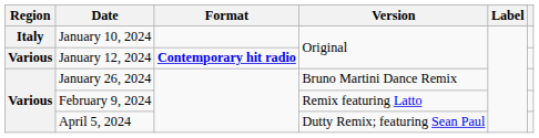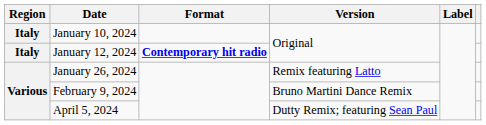 <table class="wikitable plainrowheaders">
 <tr>
 <th scope="col">Region</th>
 <th scope="col">Date</th>
 <th scope="col">Format</th>
 <th scope="col">Version</th>
 <th scope="col">Label</th>
 <th scope="col"></th>
 </tr>
 <tr>
 <th scope="row">Italy</th>
 <td>January 10, 2024</td>
 <td></td>
 <td rowspan="2">Original</td>
 <td rowspan="5"></td>
 <td></td>
 </tr>
 <tr>
-<th scope="row">Various</th>
+<th scope="row">Italy</th>
 <td>January 12, 2024</td>
 <td><strong><a href='#'>Contemporary hit radio</a></strong></td>
 <td></td>
 </tr>
 <tr>
 <th rowspan="3" scope="row">Various</th>
 <td>January 26, 2024</td>
 <td rowspan="3"></td>
-<td>Bruno Martini Dance Remix</td>
+<td>Remix featuring <a href='#'>Latto</a></td>
 <td></td>
 </tr>
 <tr>
 <td>February 9, 2024</td>
-<td>Remix featuring <a href='#'>Latto</a></td>
+<td>Bruno Martini Dance Remix</td>
 <td></td>
 </tr>
 <tr>
 <td>April 5, 2024</td>
 <td>Dutty Remix; featuring <a href='#'>Sean Paul</a></td>
 <td></td>
 </tr>
 </table>
